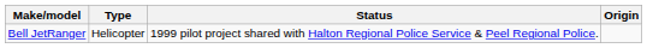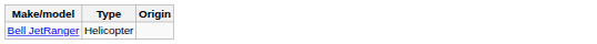 <table class="wikitable" style="font-size: 95%;" |>
 <tr>
 <th>Make/model</th>
 <th>Type</th>
-<th>Status</th>
 <th>Origin</th>
 </tr>
 <tr>
 <td><a href='#'>Bell JetRanger</a></td>
 <td>Helicopter</td>
-<td>1999 pilot project shared with <a href='#'>Halton Regional Police Service</a> & <a href='#'>Peel Regional Police</a>.</td>
 <td></td>
 </tr>
 </table>
